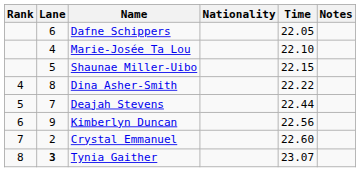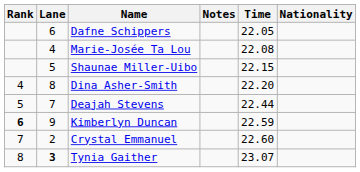 <table class="wikitable sortable" style="text-align:center">
 <tr>
 <th>Rank</th>
 <th>Lane</th>
 <th>Name</th>
+<th>Notes</th>
+<th>Time</th>
 <th>Nationality</th>
-<th>Time</th>
-<th>Notes</th>
 </tr>
 <tr>
 <td></td>
 <td>6</td>
 <td style="text-align:left;"><a href='#'>Dafne Schippers</a></td>
+<td></td>
+<td>22.05</td>
 <td style="text-align:left;"></td>
-<td>22.05</td>
-<td></td>
 </tr>
 <tr>
 <td></td>
 <td>4</td>
 <td style="text-align:left;"><a href='#'>Marie-Josée Ta Lou</a></td>
+<td><strong></strong></td>
+<td>22.08</td>
 <td style="text-align:left;"></td>
-<td>22.10</td>
-<td><strong></strong></td>
 </tr>
 <tr>
 <td></td>
 <td>5</td>
 <td style="text-align:left;"><a href='#'>Shaunae Miller-Uibo</a></td>
+<td></td>
+<td>22.15</td>
 <td style="text-align:left;"></td>
-<td>22.15</td>
-<td></td>
 </tr>
 <tr>
 <td>4</td>
 <td>8</td>
 <td style="text-align:left;"><a href='#'>Dina Asher-Smith</a></td>
+<td></td>
+<td>22.20</td>
 <td style="text-align:left;"></td>
-<td>22.22</td>
-<td></td>
 </tr>
 <tr>
 <td>5</td>
 <td>7</td>
 <td style="text-align:left;"><a href='#'>Deajah Stevens</a></td>
+<td></td>
+<td>22.44</td>
 <td style="text-align:left;"></td>
-<td>22.44</td>
-<td></td>
 </tr>
 <tr>
-<td>6</td>
+<td><strong>6</strong></td>
 <td>9</td>
 <td style="text-align:left;"><a href='#'>Kimberlyn Duncan</a></td>
+<td></td>
+<td>22.59</td>
 <td style="text-align:left;"></td>
-<td>22.56</td>
-<td></td>
 </tr>
 <tr>
 <td>7</td>
 <td>2</td>
 <td style="text-align:left;"><a href='#'>Crystal Emmanuel</a></td>
+<td></td>
+<td>22.60</td>
 <td style="text-align:left;"></td>
-<td>22.60</td>
-<td></td>
 </tr>
 <tr>
 <td>8</td>
 <td><strong>3</strong></td>
 <td style="text-align:left;"><a href='#'>Tynia Gaither</a></td>
+<td></td>
+<td>23.07</td>
 <td style="text-align:left;"></td>
-<td>23.07</td>
-<td></td>
 </tr>
 </table>
